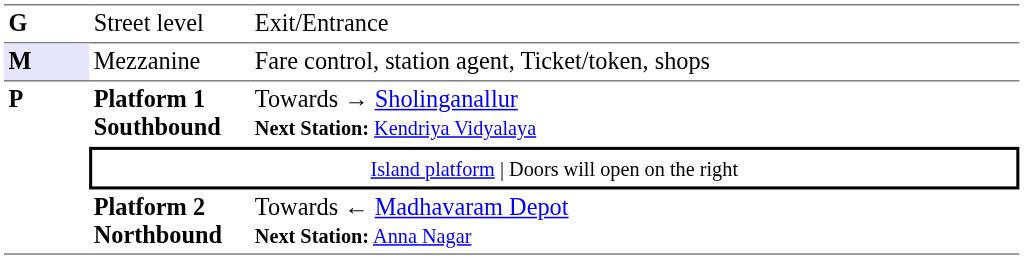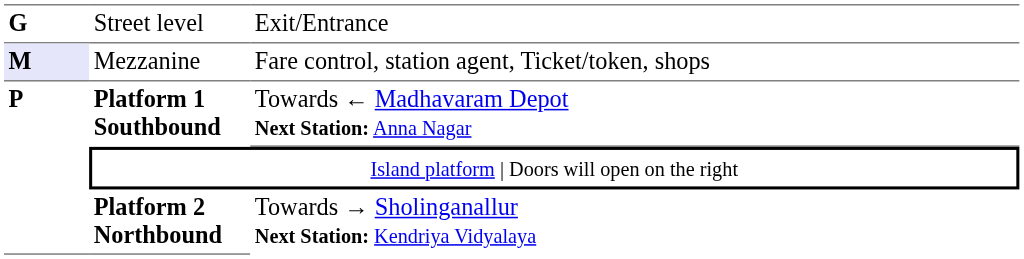 <table table border=0 cellspacing=0 cellpadding=3>
 <tr>
 <td style="border-top:solid 1px gray;border-bottom:solid 1px gray;" width=50 valign=top><strong>G</strong></td>
 <td style="border-top:solid 1px gray;border-bottom:solid 1px gray;" width=100 valign=top>Street level</td>
 <td style="border-top:solid 1px gray;border-bottom:solid 1px gray;" width=390 valign=top>Exit/Entrance</td>
 </tr>
 <tr>
 <td style="background: lavender; border-bottom:solid 1px gray;"><strong>M</strong></td>
 <td style="border-bottom:solid 1px gray;">Mezzanine</td>
 <td style="border-bottom:solid 1px gray;">Fare control, station agent, Ticket/token, shops</td>
 </tr>
 <tr>
 <td style="border-bottom:solid 1px gray;" width=50 rowspan=3 valign=top><strong>P</strong></td>
 <td style="border-bottom:solid 1px white;" width=100><span><strong>Platform 1</strong><br><strong>Southbound</strong></span></td>
-<td style="border-bottom:solid 1px white;" width=500>Towards → <a href='#'>Sholinganallur</a><br><small><strong>Next Station:</strong> <a href='#'>Kendriya Vidyalaya</a></small></td>
+<td style="border-bottom:solid 1px gray;" width="500">Towards ← <a href='#'>Madhavaram Depot</a><br><small><strong>Next Station:</strong> <a href='#'>Anna Nagar</a></small></td>
 </tr>
 <tr>
 <td style="border-top:solid 2px black;border-right:solid 2px black;border-left:solid 2px black;border-bottom:solid 2px black;text-align:center;" colspan=2><small><a href='#'>Island platform</a> | Doors will open on the right </small></td>
 </tr>
 <tr>
 <td style="border-bottom:solid 1px gray;" width=100><span><strong>Platform 2</strong><br><strong>Northbound</strong></span></td>
-<td style="border-bottom:solid 1px gray;" width="500">Towards ← <a href='#'>Madhavaram Depot</a><br><small><strong>Next Station:</strong> <a href='#'>Anna Nagar</a></small></td>
+<td style="border-bottom:solid 1px white;" width=500>Towards → <a href='#'>Sholinganallur</a><br><small><strong>Next Station:</strong> <a href='#'>Kendriya Vidyalaya</a></small></td>
 </tr>
 </table>
